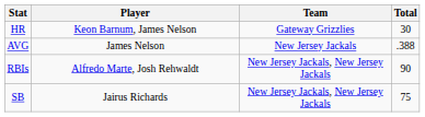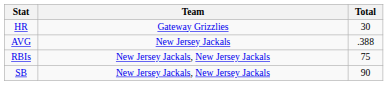 <table class="wikitable"  style="width:50%; text-align:center;">
 <tr>
 <th style="width:5%;">Stat</th>
-<th style="width:55%;">Player</th>
 <th style="width:55%;">Team</th>
 <th style="width:5%;">Total</th>
 </tr>
 <tr>
 <td><a href='#'>HR</a></td>
-<td><a href='#'>Keon Barnum</a>, James Nelson</td>
 <td><a href='#'>Gateway Grizzlies</a></td>
 <td>30</td>
 </tr>
 <tr>
 <td><a href='#'>AVG</a></td>
-<td>James Nelson</td>
 <td><a href='#'>New Jersey Jackals</a></td>
 <td>.388</td>
 </tr>
 <tr>
 <td><a href='#'>RBIs</a></td>
-<td><a href='#'>Alfredo Marte</a>, Josh Rehwaldt</td>
+<td><a href='#'>New Jersey Jackals</a>, <a href='#'>New Jersey Jackals</a></td>
+<td>75</td>
+</tr>
+<tr>
+<td><a href='#'>SB</a></td>
 <td><a href='#'>New Jersey Jackals</a>, <a href='#'>New Jersey Jackals</a></td>
 <td>90</td>
 </tr>
-<tr>
-<td><a href='#'>SB</a></td>
-<td>Jairus Richards</td>
-<td><a href='#'>New Jersey Jackals</a>, <a href='#'>New Jersey Jackals</a></td>
-<td>75</td>
-</tr>
 </table>
